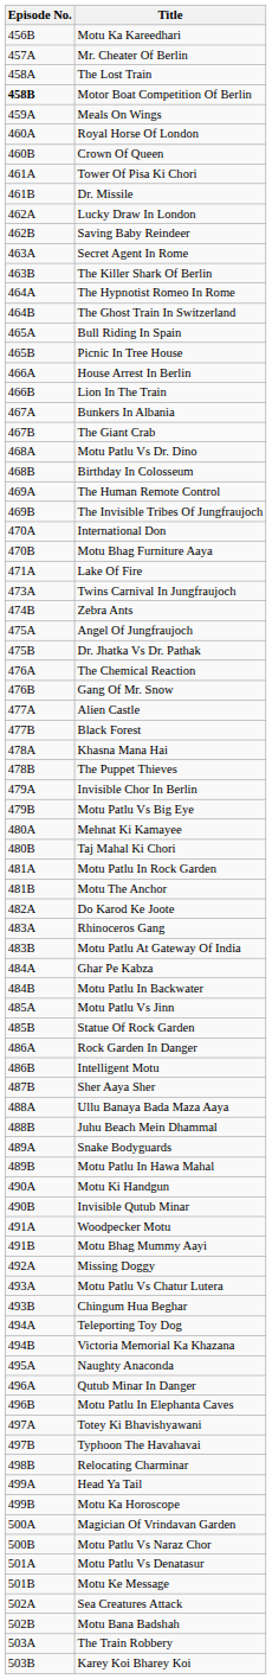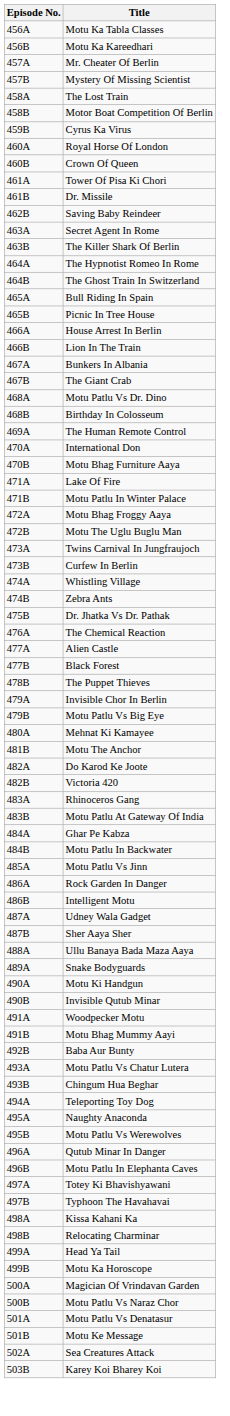 <table class="wikitable">
 <tr>
 <th>Episode No.</th>
 <th>Title</th>
+</tr>
+<tr>
+<td>456A</td>
+<td>Motu Ka Tabla Classes</td>
 </tr>
 <tr>
 <td>456B</td>
 <td>Motu Ka Kareedhari</td>
 </tr>
 <tr>
 <td>457A</td>
 <td>Mr. Cheater Of Berlin</td>
 </tr>
 <tr>
+<td>457B</td>
+<td>Mystery Of Missing Scientist</td>
+</tr>
+<tr>
 <td>458A</td>
 <td>The Lost Train</td>
 </tr>
 <tr>
-<td><strong>458B</strong></td>
+<td>458B</td>
 <td>Motor Boat Competition Of Berlin</td>
 </tr>
 <tr>
-<td>459A</td>
-<td>Meals On Wings</td>
+<td>459B</td>
+<td>Cyrus Ka Virus</td>
 </tr>
 <tr>
 <td>460A</td>
 <td>Royal Horse Of London</td>
 </tr>
 <tr>
 <td>460B</td>
 <td>Crown Of Queen</td>
 </tr>
 <tr>
 <td>461A</td>
 <td>Tower Of Pisa Ki Chori</td>
 </tr>
 <tr>
 <td>461B</td>
 <td>Dr. Missile</td>
-</tr>
-<tr>
-<td>462A</td>
-<td>Lucky Draw In London</td>
 </tr>
 <tr>
 <td>462B</td>
 <td>Saving Baby Reindeer</td>
 </tr>
 <tr>
 <td>463A</td>
 <td>Secret Agent In Rome</td>
 </tr>
 <tr>
 <td>463B</td>
 <td>The Killer Shark Of Berlin</td>
 </tr>
 <tr>
 <td>464A</td>
 <td>The Hypnotist Romeo In Rome</td>
 </tr>
 <tr>
 <td>464B</td>
 <td>The Ghost Train In Switzerland</td>
 </tr>
 <tr>
 <td>465A</td>
 <td>Bull Riding In Spain</td>
 </tr>
 <tr>
 <td>465B</td>
 <td>Picnic In Tree House</td>
 </tr>
 <tr>
 <td>466A</td>
 <td>House Arrest In Berlin</td>
 </tr>
 <tr>
 <td>466B</td>
 <td>Lion In The Train</td>
 </tr>
 <tr>
 <td>467A</td>
 <td>Bunkers In Albania</td>
 </tr>
 <tr>
 <td>467B</td>
 <td>The Giant Crab</td>
 </tr>
 <tr>
 <td>468A</td>
 <td>Motu Patlu Vs Dr. Dino</td>
 </tr>
 <tr>
 <td>468B</td>
 <td>Birthday In Colosseum</td>
 </tr>
 <tr>
 <td>469A</td>
 <td>The Human Remote Control</td>
 </tr>
 <tr>
-<td>469B</td>
-<td>The Invisible Tribes Of Jungfraujoch</td>
-</tr>
-<tr>
 <td>470A</td>
 <td>International Don</td>
 </tr>
 <tr>
 <td>470B</td>
 <td>Motu Bhag Furniture Aaya</td>
 </tr>
 <tr>
 <td>471A</td>
 <td>Lake Of Fire</td>
 </tr>
 <tr>
+<td>471B</td>
+<td>Motu Patlu In Winter Palace</td>
+</tr>
+<tr>
+<td>472A</td>
+<td>Motu Bhag Froggy Aaya</td>
+</tr>
+<tr>
+<td>472B</td>
+<td>Motu The Uglu Buglu Man</td>
+</tr>
+<tr>
 <td>473A</td>
 <td>Twins Carnival In Jungfraujoch</td>
 </tr>
 <tr>
+<td>473B</td>
+<td>Curfew In Berlin</td>
+</tr>
+<tr>
+<td>474A</td>
+<td>Whistling Village</td>
+</tr>
+<tr>
 <td>474B</td>
 <td>Zebra Ants</td>
-</tr>
-<tr>
-<td>475A</td>
-<td>Angel Of Jungfraujoch</td>
 </tr>
 <tr>
 <td>475B</td>
 <td>Dr. Jhatka Vs Dr. Pathak</td>
 </tr>
 <tr>
 <td>476A</td>
 <td>The Chemical Reaction</td>
 </tr>
 <tr>
-<td>476B</td>
-<td>Gang Of Mr. Snow</td>
-</tr>
-<tr>
 <td>477A</td>
 <td>Alien Castle</td>
 </tr>
 <tr>
 <td>477B</td>
 <td>Black Forest</td>
-</tr>
-<tr>
-<td>478A</td>
-<td>Khasna Mana Hai</td>
 </tr>
 <tr>
 <td>478B</td>
 <td>The Puppet Thieves</td>
 </tr>
 <tr>
 <td>479A</td>
 <td>Invisible Chor In Berlin</td>
 </tr>
 <tr>
 <td>479B</td>
 <td>Motu Patlu Vs Big Eye</td>
 </tr>
 <tr>
 <td>480A</td>
 <td>Mehnat Ki Kamayee</td>
 </tr>
 <tr>
-<td>480B</td>
-<td>Taj Mahal Ki Chori</td>
-</tr>
-<tr>
-<td>481A</td>
-<td>Motu Patlu In Rock Garden</td>
-</tr>
-<tr>
 <td>481B</td>
 <td>Motu The Anchor</td>
 </tr>
 <tr>
 <td>482A</td>
 <td>Do Karod Ke Joote</td>
+</tr>
+<tr>
+<td>482B</td>
+<td>Victoria 420</td>
 </tr>
 <tr>
 <td>483A</td>
 <td>Rhinoceros Gang</td>
 </tr>
 <tr>
 <td>483B</td>
 <td>Motu Patlu At Gateway Of India</td>
 </tr>
 <tr>
 <td>484A</td>
 <td>Ghar Pe Kabza</td>
 </tr>
 <tr>
 <td>484B</td>
 <td>Motu Patlu In Backwater</td>
 </tr>
 <tr>
 <td>485A</td>
 <td>Motu Patlu Vs Jinn</td>
 </tr>
 <tr>
-<td>485B</td>
-<td>Statue Of Rock Garden</td>
-</tr>
-<tr>
 <td>486A</td>
 <td>Rock Garden In Danger</td>
 </tr>
 <tr>
 <td>486B</td>
 <td>Intelligent Motu</td>
+</tr>
+<tr>
+<td>487A</td>
+<td>Udney Wala Gadget</td>
 </tr>
 <tr>
 <td>487B</td>
 <td>Sher Aaya Sher</td>
 </tr>
 <tr>
 <td>488A</td>
 <td>Ullu Banaya Bada Maza Aaya</td>
 </tr>
 <tr>
-<td>488B</td>
-<td>Juhu Beach Mein Dhammal</td>
-</tr>
-<tr>
 <td>489A</td>
 <td>Snake Bodyguards</td>
-</tr>
-<tr>
-<td>489B</td>
-<td>Motu Patlu In Hawa Mahal</td>
 </tr>
 <tr>
 <td>490A</td>
 <td>Motu Ki Handgun</td>
 </tr>
 <tr>
 <td>490B</td>
 <td>Invisible Qutub Minar</td>
 </tr>
 <tr>
 <td>491A</td>
 <td>Woodpecker Motu</td>
 </tr>
 <tr>
 <td>491B</td>
 <td>Motu Bhag Mummy Aayi</td>
 </tr>
 <tr>
-<td>492A</td>
-<td>Missing Doggy</td>
+<td>492B</td>
+<td>Baba Aur Bunty</td>
 </tr>
 <tr>
 <td>493A</td>
 <td>Motu Patlu Vs Chatur Lutera</td>
 </tr>
 <tr>
 <td>493B</td>
 <td>Chingum Hua Beghar</td>
 </tr>
 <tr>
 <td>494A</td>
 <td>Teleporting Toy Dog</td>
 </tr>
 <tr>
-<td>494B</td>
-<td>Victoria Memorial Ka Khazana</td>
+<td>495A</td>
+<td>Naughty Anaconda</td>
 </tr>
 <tr>
-<td>495A</td>
-<td>Naughty Anaconda</td>
+<td>495B</td>
+<td>Motu Patlu Vs Werewolves</td>
 </tr>
 <tr>
 <td>496A</td>
 <td>Qutub Minar In Danger</td>
 </tr>
 <tr>
 <td>496B</td>
 <td>Motu Patlu In Elephanta Caves</td>
 </tr>
 <tr>
 <td>497A</td>
 <td>Totey Ki Bhavishyawani</td>
 </tr>
 <tr>
 <td>497B</td>
 <td>Typhoon The Havahavai</td>
+</tr>
+<tr>
+<td>498A</td>
+<td>Kissa Kahani Ka</td>
 </tr>
 <tr>
 <td>498B</td>
 <td>Relocating Charminar</td>
 </tr>
 <tr>
 <td>499A</td>
 <td>Head Ya Tail</td>
 </tr>
 <tr>
 <td>499B</td>
 <td>Motu Ka Horoscope</td>
 </tr>
 <tr>
 <td>500A</td>
 <td>Magician Of Vrindavan Garden</td>
 </tr>
 <tr>
 <td>500B</td>
 <td>Motu Patlu Vs Naraz Chor</td>
 </tr>
 <tr>
 <td>501A</td>
 <td>Motu Patlu Vs Denatasur</td>
 </tr>
 <tr>
 <td>501B</td>
 <td>Motu Ke Message</td>
 </tr>
 <tr>
 <td>502A</td>
 <td>Sea Creatures Attack</td>
 </tr>
 <tr>
-<td>502B</td>
-<td>Motu Bana Badshah</td>
-</tr>
-<tr>
-<td>503A</td>
-<td>The Train Robbery</td>
-</tr>
-<tr>
 <td>503B</td>
 <td>Karey Koi Bharey Koi</td>
 </tr>
 </table>
